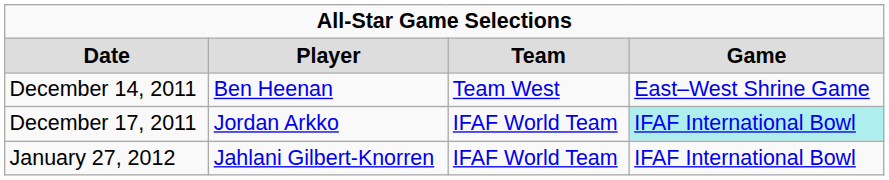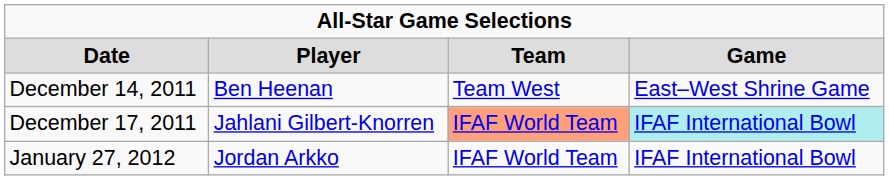 <table class="wikitable" width="52%">
 <tr>
 <td colspan="10" align="center"><strong>All-Star Game Selections</strong></td>
 </tr>
 <tr align="center"  bgcolor="#dddddd">
 <td><strong>Date</strong></td>
 <td><strong>Player</strong></td>
 <td><strong>Team</strong></td>
 <td><strong>Game</strong></td>
 </tr>
 <tr>
 <td>December 14, 2011</td>
 <td><a href='#'>Ben Heenan</a></td>
 <td><a href='#'>Team West</a></td>
 <td><a href='#'>East–West Shrine Game</a></td>
 </tr>
 <tr>
 <td>December 17, 2011</td>
-<td><a href='#'>Jordan Arkko</a></td>
-<td><a href='#'>IFAF World Team</a></td>
+<td><a href='#'>Jahlani Gilbert-Knorren</a></td>
+<td style="background: lightsalmon;"><a href='#'>IFAF World Team</a></td>
 <td style="background: paleturquoise;"><a href='#'>IFAF International Bowl</a></td>
 </tr>
 <tr>
 <td>January 27, 2012</td>
-<td><a href='#'>Jahlani Gilbert-Knorren</a></td>
+<td><a href='#'>Jordan Arkko</a></td>
 <td><a href='#'>IFAF World Team</a></td>
 <td><a href='#'>IFAF International Bowl</a></td>
 </tr>
 </table>
